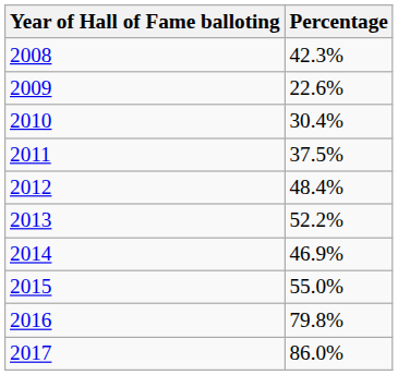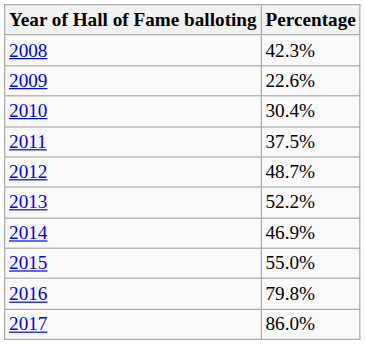 <table class="wikitable">
 <tr>
 <th>Year of Hall of Fame balloting</th>
 <th>Percentage</th>
 </tr>
 <tr>
 <td><a href='#'>2008</a></td>
 <td>42.3%</td>
 </tr>
 <tr>
 <td><a href='#'>2009</a></td>
 <td>22.6%</td>
 </tr>
 <tr>
 <td><a href='#'>2010</a></td>
 <td>30.4%</td>
 </tr>
 <tr>
 <td><a href='#'>2011</a></td>
 <td>37.5%</td>
 </tr>
 <tr>
 <td><a href='#'>2012</a></td>
-<td>48.4%</td>
+<td>48.7%</td>
 </tr>
 <tr>
 <td><a href='#'>2013</a></td>
 <td>52.2%</td>
 </tr>
 <tr>
 <td><a href='#'>2014</a></td>
 <td>46.9%</td>
 </tr>
 <tr>
 <td><a href='#'>2015</a></td>
 <td>55.0%</td>
 </tr>
 <tr>
 <td><a href='#'>2016</a></td>
 <td>79.8%</td>
 </tr>
 <tr>
 <td><a href='#'>2017</a></td>
 <td>86.0%</td>
 </tr>
 </table>
